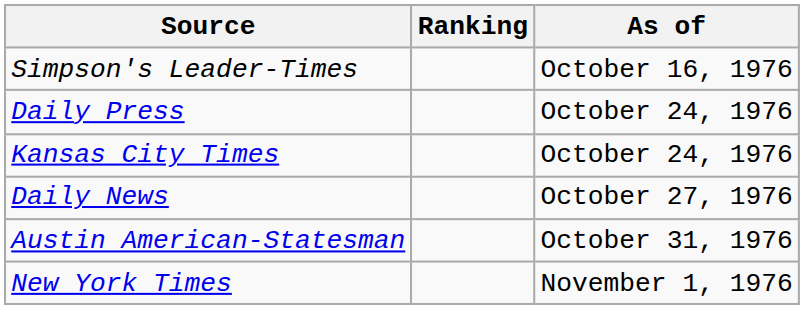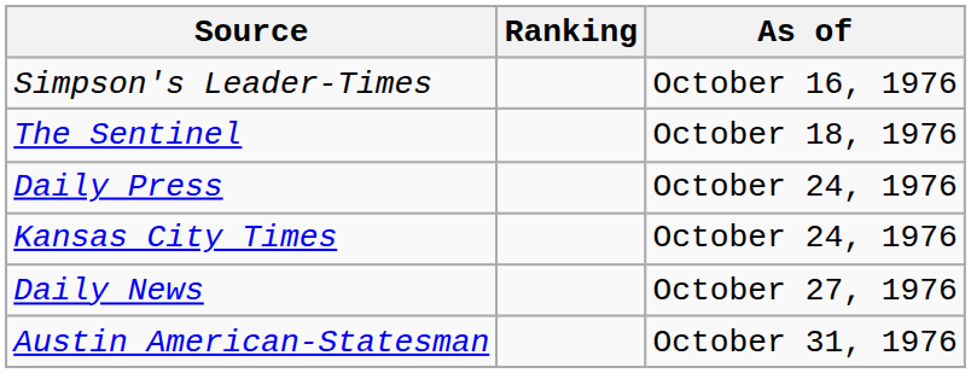 <table class="wikitable" style="text-align:center">
 <tr>
 <th>Source</th>
 <th>Ranking</th>
 <th>As of</th>
 </tr>
 <tr>
 <td align="left"><em>Simpson's Leader-Times</em></td>
 <td></td>
 <td>October 16, 1976</td>
+</tr>
+<tr>
+<td align="left"><em><a href='#'>The Sentinel</a></em></td>
+<td></td>
+<td>October 18, 1976</td>
 </tr>
 <tr>
 <td align="left"><em><a href='#'>Daily Press</a></em></td>
 <td></td>
 <td>October 24, 1976</td>
 </tr>
 <tr>
 <td align="left"><em><a href='#'>Kansas City Times</a></em></td>
 <td></td>
 <td>October 24, 1976</td>
 </tr>
 <tr>
 <td align="left"><em><a href='#'>Daily News</a></em></td>
 <td></td>
 <td>October 27, 1976</td>
 </tr>
 <tr>
 <td align="left"><em><a href='#'>Austin American-Statesman</a></em></td>
 <td></td>
 <td>October 31, 1976</td>
 </tr>
-<tr>
-<td align="left"><em><a href='#'>New York Times</a></em></td>
-<td></td>
-<td>November 1, 1976</td>
-</tr>
 </table>
